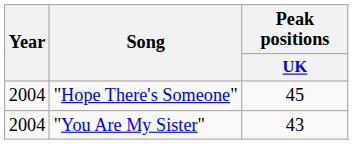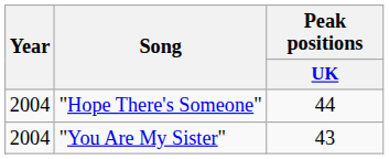 <table class="wikitable">
 <tr>
 <th rowspan="2">Year</th>
 <th rowspan="2">Song</th>
 <th colspan="6">Peak positions</th>
 </tr>
 <tr>
 <th style="width:6em;font-size:90%"><a href='#'>UK</a><br></th>
 </tr>
 <tr>
 <td>2004</td>
 <td>"<a href='#'>Hope There's Someone</a>"</td>
-<td align="center">45</td>
+<td align="center">44</td>
 </tr>
 <tr>
 <td>2004</td>
 <td>"<a href='#'>You Are My Sister</a>"</td>
 <td align="center">43</td>
 </tr>
 </table>
